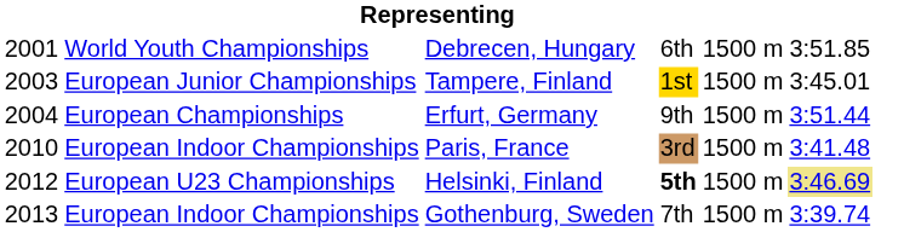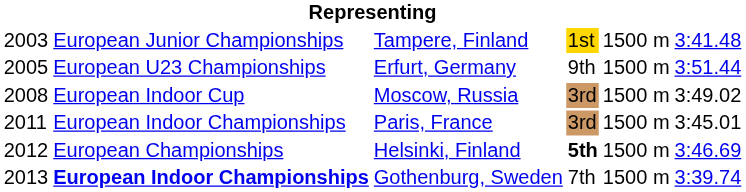 <table>
 <tr>
 <th colspan="6">Representing </th>
-</tr>
-<tr>
-<td>2001</td>
-<td><a href='#'>World Youth Championships</a></td>
-<td><a href='#'>Debrecen, Hungary</a></td>
-<td>6th</td>
-<td>1500 m</td>
-<td>3:51.85</td>
 </tr>
 <tr>
 <td>2003</td>
 <td><a href='#'>European Junior Championships</a></td>
 <td><a href='#'>Tampere, Finland</a></td>
 <td bgcolor="gold">1st</td>
 <td>1500 m</td>
-<td>3:45.01</td>
+<td><a href='#'>3:41.48</a></td>
 </tr>
 <tr>
-<td>2004</td>
-<td><a href='#'>European Championships</a></td>
+<td>2005</td>
+<td><a href='#'>European U23 Championships</a></td>
 <td><a href='#'>Erfurt, Germany</a></td>
 <td>9th</td>
 <td>1500 m</td>
 <td><a href='#'>3:51.44</a></td>
 </tr>
 <tr>
-<td>2010</td>
+<td>2008</td>
+<td><a href='#'>European Indoor Cup</a></td>
+<td><a href='#'>Moscow, Russia</a></td>
+<td bgcolor="CC9966">3rd</td>
+<td>1500 m</td>
+<td>3:49.02</td>
+</tr>
+<tr>
+<td>2011</td>
 <td><a href='#'>European Indoor Championships</a></td>
 <td><a href='#'>Paris, France</a></td>
 <td bgcolor="CC9966">3rd</td>
 <td>1500 m</td>
-<td><a href='#'>3:41.48</a></td>
+<td>3:45.01</td>
 </tr>
 <tr>
 <td>2012</td>
-<td><a href='#'>European U23 Championships</a></td>
+<td><a href='#'>European Championships</a></td>
 <td><a href='#'>Helsinki, Finland</a></td>
 <td><strong>5th</strong></td>
 <td>1500 m</td>
-<td style="background: khaki;"><a href='#'>3:46.69</a></td>
+<td><a href='#'>3:46.69</a></td>
 </tr>
 <tr>
 <td>2013</td>
-<td><a href='#'>European Indoor Championships</a></td>
+<td><strong><a href='#'>European Indoor Championships</a></strong></td>
 <td><a href='#'>Gothenburg, Sweden</a></td>
 <td>7th</td>
 <td>1500 m</td>
 <td><a href='#'>3:39.74</a></td>
 </tr>
 </table>
